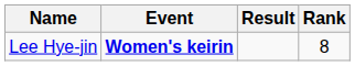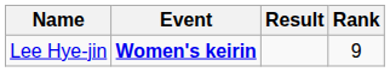 <table class="wikitable sortable">
 <tr>
 <th>Name</th>
 <th>Event</th>
 <th>Result</th>
 <th>Rank</th>
 </tr>
 <tr>
 <td><a href='#'>Lee Hye-jin</a></td>
 <td><strong><a href='#'>Women's keirin</a></strong></td>
 <td></td>
-<td align=center>8</td>
+<td align=center>9</td>
 </tr>
 </table>
